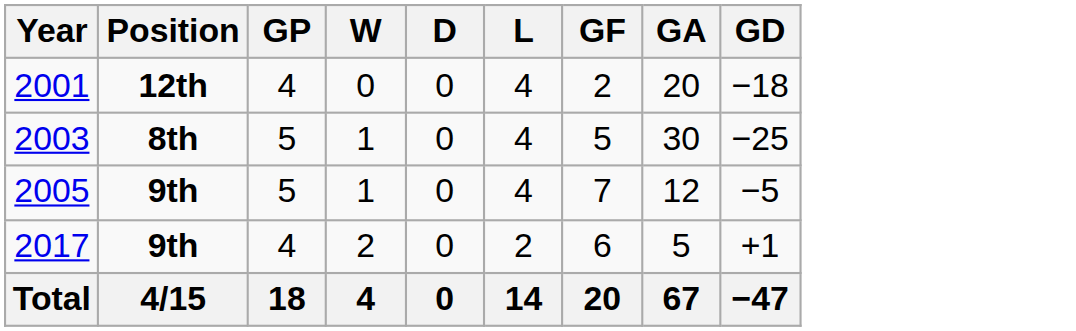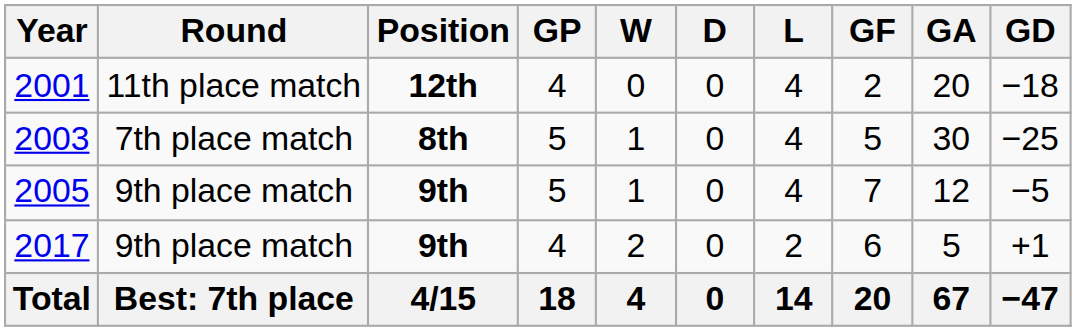 <table class="wikitable" style="text-align: center;">
 <tr>
 <th>Year</th>
+<th>Round</th>
 <th>Position</th>
 <th width=30>GP</th>
 <th width=30>W</th>
 <th width=30>D</th>
 <th width=30>L</th>
 <th width=30>GF</th>
 <th width=30>GA</th>
 <th width=30>GD</th>
 </tr>
 <tr>
 <td> <a href='#'>2001</a></td>
+<td>11th place match</td>
 <td><strong>12th</strong></td>
 <td>4</td>
 <td>0</td>
 <td>0</td>
 <td>4</td>
 <td>2</td>
 <td>20</td>
 <td>−18</td>
 </tr>
 <tr>
 <td> <a href='#'>2003</a></td>
+<td>7th place match</td>
 <td><strong>8th</strong></td>
 <td>5</td>
 <td>1</td>
 <td>0</td>
 <td>4</td>
 <td>5</td>
 <td>30</td>
 <td>−25</td>
 </tr>
 <tr>
 <td> <a href='#'>2005</a></td>
+<td>9th place match</td>
 <td><strong>9th</strong></td>
 <td>5</td>
 <td>1</td>
 <td>0</td>
 <td>4</td>
 <td>7</td>
 <td>12</td>
 <td>−5</td>
 </tr>
 <tr>
 <td> <a href='#'>2017</a></td>
+<td>9th place match</td>
 <td><strong>9th</strong></td>
 <td>4</td>
 <td>2</td>
 <td>0</td>
 <td>2</td>
 <td>6</td>
 <td>5</td>
 <td>+1</td>
 </tr>
 <tr>
 <th><strong>Total</strong></th>
+<th><strong>Best: 7th place</strong></th>
 <th>4/15</th>
 <th><strong>18</strong></th>
 <th><strong>4</strong></th>
 <th><strong>0</strong></th>
 <th><strong>14</strong></th>
 <th><strong>20</strong></th>
 <th><strong>67</strong></th>
 <th><strong>−47</strong></th>
 </tr>
 </table>
